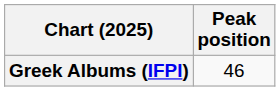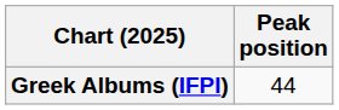 <table class="wikitable sortable plainrowheaders" style="text-align:center;">
 <tr>
 <th>Chart (2025)</th>
 <th>Peak<br>position</th>
 </tr>
 <tr>
 <th scope="row">Greek Albums (<a href='#'>IFPI</a>)</th>
-<td>46</td>
+<td>44</td>
 </tr>
 </table>
